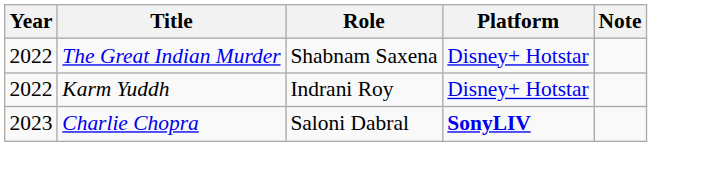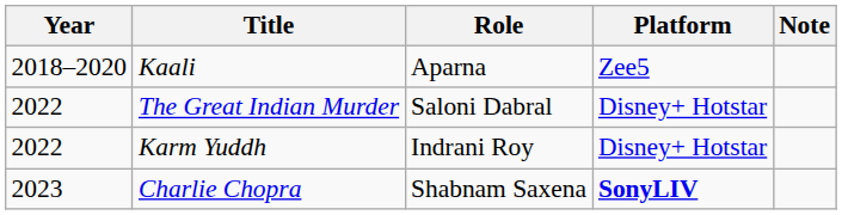 <table class="wikitable sortable">
 <tr>
 <th>Year</th>
 <th>Title</th>
 <th>Role</th>
 <th>Platform</th>
 <th>Note</th>
 </tr>
 <tr>
+<td>2018–2020</td>
+<td><em>Kaali</em></td>
+<td>Aparna</td>
+<td><a href='#'>Zee5</a></td>
+<td></td>
+</tr>
+<tr>
 <td>2022</td>
 <td><em><a href='#'>The Great Indian Murder</a></em></td>
-<td>Shabnam Saxena</td>
+<td>Saloni Dabral</td>
 <td><a href='#'>Disney+ Hotstar</a></td>
 <td></td>
 </tr>
 <tr>
 <td>2022</td>
 <td><em>Karm Yuddh</em></td>
 <td>Indrani Roy</td>
 <td><a href='#'>Disney+ Hotstar</a></td>
 <td></td>
 </tr>
 <tr>
 <td>2023</td>
 <td><em><a href='#'>Charlie Chopra</a></em></td>
-<td>Saloni Dabral</td>
+<td>Shabnam Saxena</td>
 <td><strong><a href='#'>SonyLIV</a></strong></td>
 <td></td>
 </tr>
 </table>
